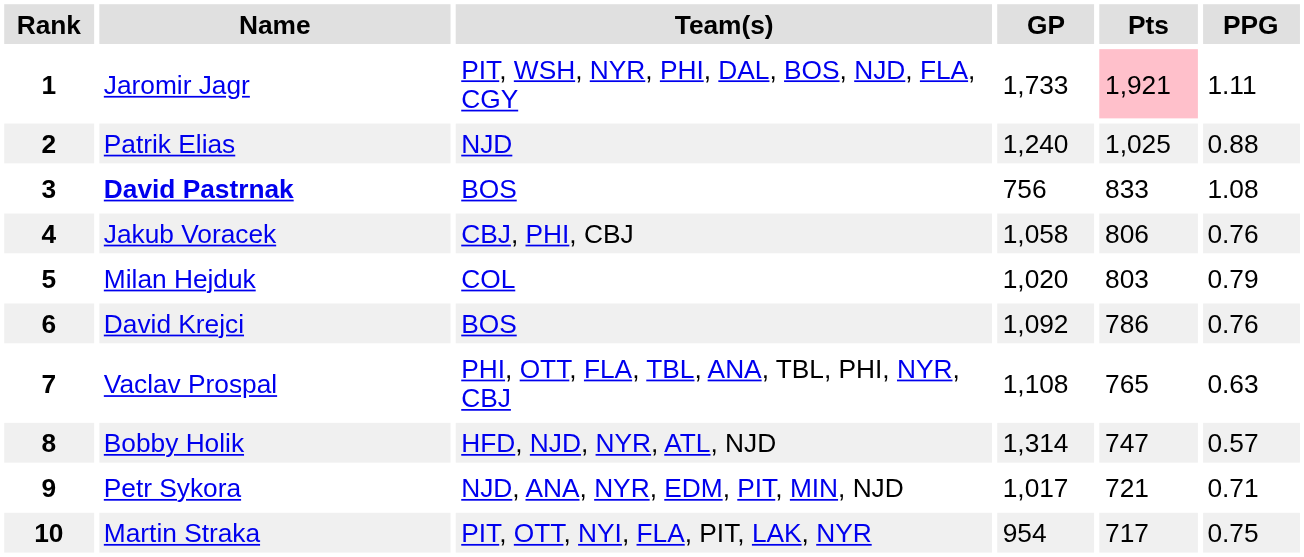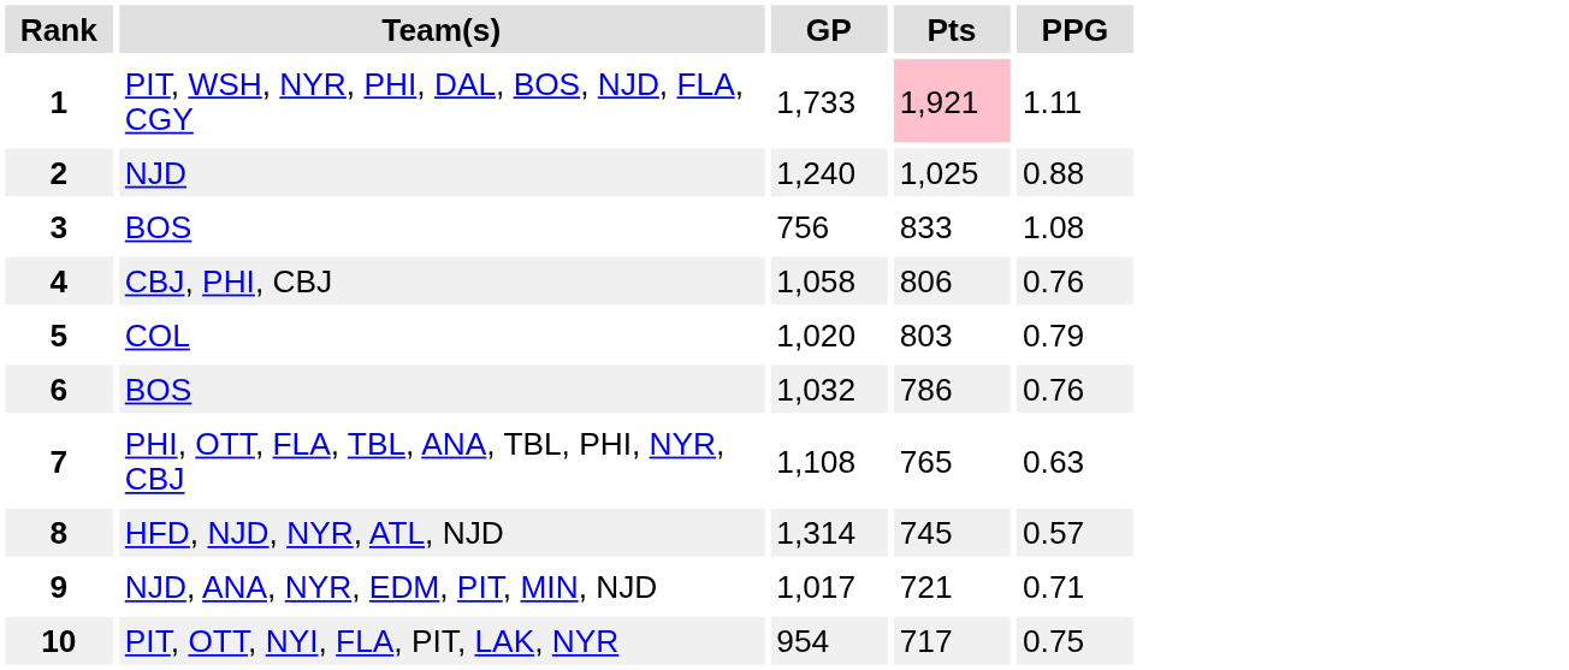 <table id="Table3" cellspacing="3" cellpadding="3" style="font-size:95%;">
 <tr style="text-align:center; background:#e0e0e0">
 <th style="width:3em;">Rank</th>
-<th style="width:13em;">Name</th>
 <th style="width:20em;">Team(s)</th>
 <th style="width:3.3em;">GP</th>
 <th style="width:3.3em;">Pts</th>
 <th style="width:3.3em;">PPG</th>
 </tr>
 <tr>
 <th>1</th>
-<td><a href='#'>Jaromir Jagr</a></td>
 <td><a href='#'>PIT</a>, <a href='#'>WSH</a>, <a href='#'>NYR</a>, <a href='#'>PHI</a>, <a href='#'>DAL</a>, <a href='#'>BOS</a>, <a href='#'>NJD</a>, <a href='#'>FLA</a>, <a href='#'>CGY</a></td>
 <td>1,733</td>
 <td style="background: pink;">1,921</td>
 <td>1.11</td>
 </tr>
 <tr style="background:#f0f0f0;">
 <th>2</th>
-<td><a href='#'>Patrik Elias</a></td>
 <td><a href='#'>NJD</a></td>
 <td>1,240</td>
 <td>1,025</td>
 <td>0.88</td>
 </tr>
 <tr>
 <th>3</th>
-<td><strong><a href='#'>David Pastrnak</a></strong></td>
 <td><a href='#'>BOS</a></td>
 <td>756</td>
 <td>833</td>
 <td>1.08</td>
 </tr>
 <tr style="background:#f0f0f0;">
 <th>4</th>
-<td><a href='#'>Jakub Voracek</a></td>
 <td><a href='#'>CBJ</a>, <a href='#'>PHI</a>, CBJ</td>
 <td>1,058</td>
 <td>806</td>
 <td>0.76</td>
 </tr>
 <tr>
 <th>5</th>
-<td><a href='#'>Milan Hejduk</a></td>
 <td><a href='#'>COL</a></td>
 <td>1,020</td>
 <td>803</td>
 <td>0.79</td>
 </tr>
 <tr style="background:#f0f0f0;">
 <th>6</th>
-<td><a href='#'>David Krejci</a></td>
 <td><a href='#'>BOS</a></td>
-<td>1,092</td>
+<td>1,032</td>
 <td>786</td>
 <td>0.76</td>
 </tr>
 <tr>
 <th>7</th>
-<td><a href='#'>Vaclav Prospal</a></td>
 <td><a href='#'>PHI</a>, <a href='#'>OTT</a>, <a href='#'>FLA</a>, <a href='#'>TBL</a>, <a href='#'>ANA</a>, TBL, PHI, <a href='#'>NYR</a>, <a href='#'>CBJ</a></td>
 <td>1,108</td>
 <td>765</td>
 <td>0.63</td>
 </tr>
 <tr style="background:#f0f0f0;">
 <th>8</th>
-<td><a href='#'>Bobby Holik</a></td>
 <td><a href='#'>HFD</a>, <a href='#'>NJD</a>, <a href='#'>NYR</a>, <a href='#'>ATL</a>, NJD</td>
 <td>1,314</td>
-<td>747</td>
+<td>745</td>
 <td>0.57</td>
 </tr>
 <tr>
 <th>9</th>
-<td><a href='#'>Petr Sykora</a></td>
 <td><a href='#'>NJD</a>, <a href='#'>ANA</a>, <a href='#'>NYR</a>, <a href='#'>EDM</a>, <a href='#'>PIT</a>, <a href='#'>MIN</a>, NJD</td>
 <td>1,017</td>
 <td>721</td>
 <td>0.71</td>
 </tr>
 <tr style="background:#f0f0f0;">
 <th>10</th>
-<td><a href='#'>Martin Straka</a></td>
 <td><a href='#'>PIT</a>, <a href='#'>OTT</a>, <a href='#'>NYI</a>, <a href='#'>FLA</a>, PIT, <a href='#'>LAK</a>, <a href='#'>NYR</a></td>
 <td>954</td>
 <td>717</td>
 <td>0.75</td>
 </tr>
 </table>
